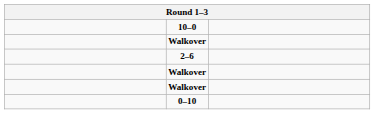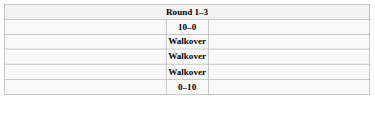 <table class="wikitable" style="text-align: center; font-size:90% ">
 <tr>
 <th colspan="3">Round 1–3</th>
 </tr>
 <tr>
 <td align="left" width="250"><strong></strong></td>
 <td align="center" width="60"><strong>10–0</strong></td>
 <td align="left" width="250"></td>
 </tr>
 <tr>
 <td align="left" width="250"><strong></strong></td>
 <td align="center" width="60"><strong>Walkover</strong></td>
 <td align="left" width="250"></td>
-</tr>
-<tr>
-<td align="left" width="250"></td>
-<td align="center" width="60"><strong>2–6</strong></td>
-<td align="left" width="250"><strong></strong></td>
 </tr>
 <tr>
 <td align="left" width="250"><strong></strong></td>
 <td align="center" width="60"><strong>Walkover</strong></td>
 <td align="left" width="250"></td>
 </tr>
 <tr>
 <td align="left" width="250"><strong></strong></td>
 <td align="center" width="60"><strong>Walkover</strong></td>
 <td align="left" width="250"></td>
 </tr>
 <tr>
 <td align="left" width="250"></td>
 <td align="center" width="60"><strong>0–10</strong></td>
 <td align="left" width="250"><strong></strong></td>
 </tr>
 </table>
